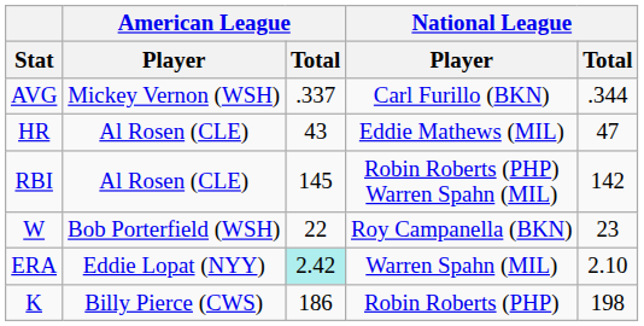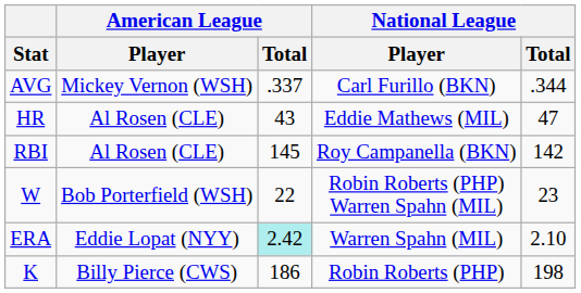 <table class="wikitable" style="text-align:center;">
 <tr>
 <th></th>
 <th colspan="2"><a href='#'>American League</a></th>
 <th colspan="2"><a href='#'>National League</a></th>
 </tr>
 <tr>
 <th>Stat</th>
 <th>Player</th>
 <th>Total</th>
 <th>Player</th>
 <th>Total</th>
 </tr>
 <tr>
 <td><a href='#'>AVG</a></td>
 <td><a href='#'>Mickey Vernon</a> (<a href='#'>WSH</a>)</td>
 <td>.337</td>
 <td><a href='#'>Carl Furillo</a> (<a href='#'>BKN</a>)</td>
 <td>.344</td>
 </tr>
 <tr>
 <td><a href='#'>HR</a></td>
 <td><a href='#'>Al Rosen</a> (<a href='#'>CLE</a>)</td>
 <td>43</td>
 <td><a href='#'>Eddie Mathews</a> (<a href='#'>MIL</a>)</td>
 <td>47</td>
 </tr>
 <tr>
 <td><a href='#'>RBI</a></td>
 <td><a href='#'>Al Rosen</a> (<a href='#'>CLE</a>)</td>
 <td>145</td>
-<td><a href='#'>Robin Roberts</a> (<a href='#'>PHP</a>)<br><a href='#'>Warren Spahn</a> (<a href='#'>MIL</a>)</td>
+<td><a href='#'>Roy Campanella</a> (<a href='#'>BKN</a>)</td>
 <td>142</td>
 </tr>
 <tr>
 <td><a href='#'>W</a></td>
 <td><a href='#'>Bob Porterfield</a> (<a href='#'>WSH</a>)</td>
 <td>22</td>
-<td><a href='#'>Roy Campanella</a> (<a href='#'>BKN</a>)</td>
+<td><a href='#'>Robin Roberts</a> (<a href='#'>PHP</a>)<br><a href='#'>Warren Spahn</a> (<a href='#'>MIL</a>)</td>
 <td>23</td>
 </tr>
 <tr>
 <td><a href='#'>ERA</a></td>
 <td><a href='#'>Eddie Lopat</a> (<a href='#'>NYY</a>)</td>
 <td style="background: paleturquoise;">2.42</td>
 <td><a href='#'>Warren Spahn</a> (<a href='#'>MIL</a>)</td>
 <td>2.10</td>
 </tr>
 <tr>
 <td><a href='#'>K</a></td>
 <td><a href='#'>Billy Pierce</a> (<a href='#'>CWS</a>)</td>
 <td>186</td>
 <td><a href='#'>Robin Roberts</a> (<a href='#'>PHP</a>)</td>
 <td>198</td>
 </tr>
 </table>
